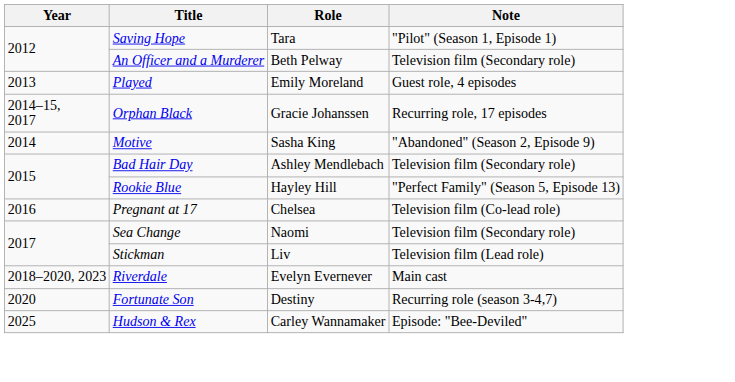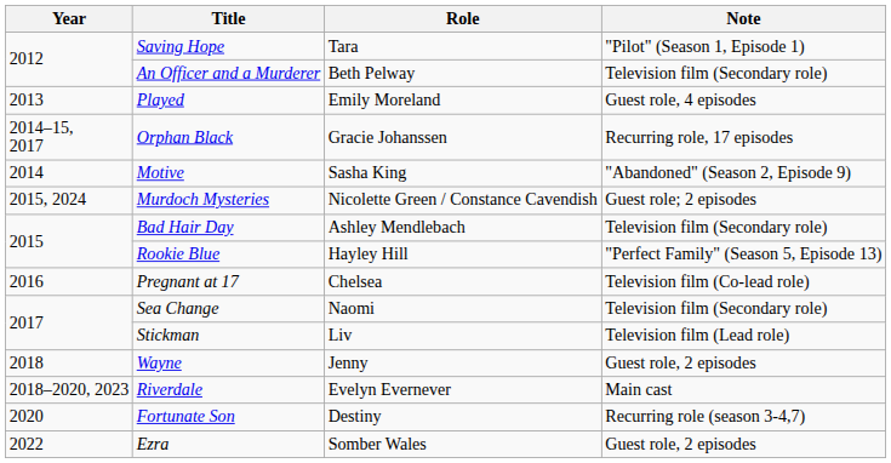 <table class="wikitable sortable">
 <tr>
 <th>Year</th>
 <th>Title</th>
 <th>Role</th>
 <th>Note</th>
 </tr>
 <tr>
 <td rowspan="2">2012</td>
 <td><em><a href='#'>Saving Hope</a></em></td>
 <td>Tara</td>
 <td>"Pilot" (Season 1, Episode 1)</td>
 </tr>
 <tr>
 <td><em><a href='#'>An Officer and a Murderer</a></em></td>
 <td>Beth Pelway</td>
 <td>Television film (Secondary role)</td>
 </tr>
 <tr>
 <td>2013</td>
 <td><em><a href='#'>Played</a></em></td>
 <td>Emily Moreland</td>
 <td>Guest role, 4 episodes</td>
 </tr>
 <tr>
 <td>2014–15, <br> 2017</td>
 <td><em><a href='#'>Orphan Black</a></em></td>
 <td>Gracie Johanssen</td>
 <td>Recurring role, 17 episodes</td>
 </tr>
 <tr>
 <td>2014</td>
 <td><em><a href='#'>Motive</a></em></td>
 <td>Sasha King</td>
 <td>"Abandoned" (Season 2, Episode 9)</td>
 </tr>
 <tr>
+<td>2015, 2024</td>
+<td><em><a href='#'>Murdoch Mysteries</a></em></td>
+<td>Nicolette Green / Constance Cavendish</td>
+<td>Guest role; 2 episodes</td>
+</tr>
+<tr>
 <td rowspan="2">2015</td>
 <td><em><a href='#'>Bad Hair Day</a></em></td>
 <td>Ashley Mendlebach</td>
 <td>Television film (Secondary role)</td>
 </tr>
 <tr>
 <td><em><a href='#'>Rookie Blue</a></em></td>
 <td>Hayley Hill</td>
 <td>"Perfect Family" (Season 5, Episode 13)</td>
 </tr>
 <tr>
 <td>2016</td>
 <td><em>Pregnant at 17</em></td>
 <td>Chelsea</td>
 <td>Television film (Co-lead role)</td>
 </tr>
 <tr>
 <td rowspan="2">2017</td>
 <td><em>Sea Change</em></td>
 <td>Naomi</td>
 <td>Television film (Secondary role)</td>
 </tr>
 <tr>
 <td><em>Stickman</em></td>
 <td>Liv</td>
 <td>Television film (Lead role)</td>
 </tr>
 <tr>
+<td>2018</td>
+<td><em><a href='#'>Wayne</a></em></td>
+<td>Jenny</td>
+<td>Guest role, 2 episodes</td>
+</tr>
+<tr>
 <td>2018–2020, 2023</td>
 <td><em><a href='#'>Riverdale</a></em></td>
 <td>Evelyn Evernever</td>
 <td>Main cast</td>
 </tr>
 <tr>
 <td>2020</td>
 <td><em><a href='#'>Fortunate Son</a></em></td>
 <td>Destiny</td>
 <td>Recurring role (season 3-4,7)</td>
 </tr>
 <tr>
-<td>2025</td>
-<td><em><a href='#'>Hudson & Rex</a></em></td>
-<td>Carley Wannamaker</td>
-<td>Episode: "Bee-Deviled"</td>
+<td>2022</td>
+<td><em>Ezra</em></td>
+<td>Somber Wales</td>
+<td>Guest role, 2 episodes</td>
 </tr>
 </table>
